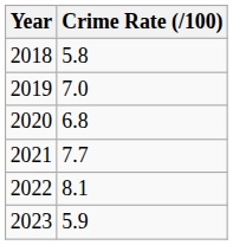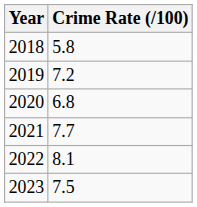 <table class="wikitable">
 <tr>
 <th>Year</th>
 <th>Crime Rate (/100)</th>
 </tr>
 <tr>
 <td>2018</td>
 <td>5.8</td>
 </tr>
 <tr>
 <td>2019</td>
-<td>7.0</td>
+<td>7.2</td>
 </tr>
 <tr>
 <td>2020</td>
 <td>6.8</td>
 </tr>
 <tr>
 <td>2021</td>
 <td>7.7</td>
 </tr>
 <tr>
 <td>2022</td>
 <td>8.1</td>
 </tr>
 <tr>
 <td>2023</td>
-<td>5.9</td>
+<td>7.5</td>
 </tr>
 </table>
